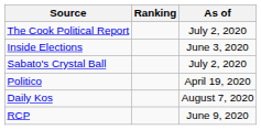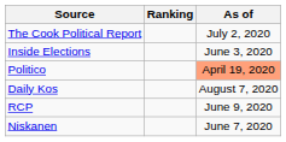 <table class="wikitable" style="text-align:center">
 <tr>
 <th>Source</th>
 <th>Ranking</th>
 <th>As of</th>
 </tr>
 <tr>
 <td align=left><a href='#'>The Cook Political Report</a></td>
 <td></td>
 <td>July 2, 2020</td>
 </tr>
 <tr>
 <td align=left><a href='#'>Inside Elections</a></td>
 <td></td>
 <td>June 3, 2020</td>
 </tr>
 <tr>
-<td align=left><a href='#'>Sabato's Crystal Ball</a></td>
-<td></td>
-<td>July 2, 2020</td>
-</tr>
-<tr>
 <td align="left"><a href='#'>Politico</a></td>
 <td></td>
-<td>April 19, 2020</td>
+<td style="background: lightsalmon;">April 19, 2020</td>
 </tr>
 <tr>
 <td align="left"><a href='#'>Daily Kos</a></td>
 <td></td>
 <td>August 7, 2020</td>
 </tr>
 <tr>
 <td align="left"><a href='#'>RCP</a></td>
 <td></td>
 <td>June 9, 2020</td>
 </tr>
+<tr>
+<td align="left"><a href='#'>Niskanen</a></td>
+<td></td>
+<td>June 7, 2020</td>
+</tr>
 </table>
